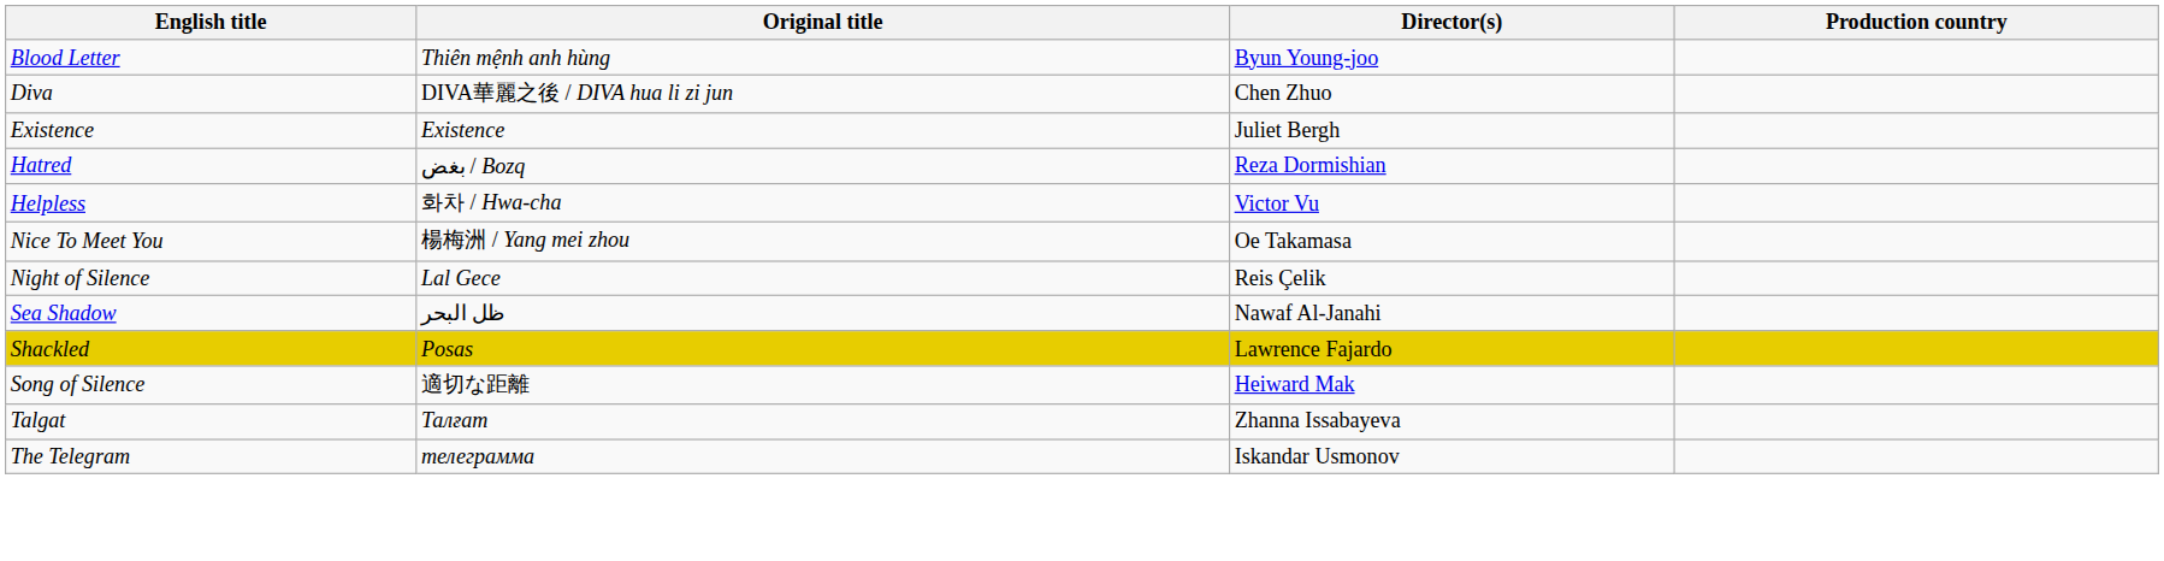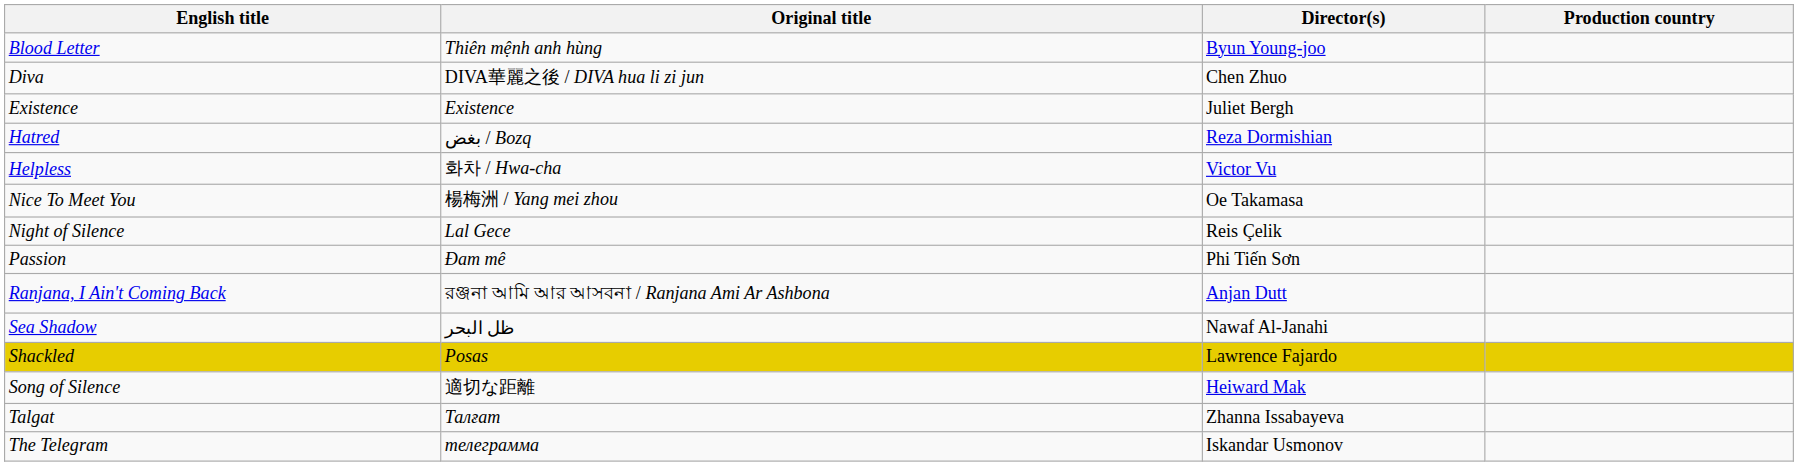 <table class="sortable wikitable" style="width:100%; margin-bottom:2px" cellpadding="5">
 <tr>
 <th scope="col">English title</th>
 <th scope="col">Original title</th>
 <th scope="col">Director(s)</th>
 <th scope="col">Production country</th>
 </tr>
 <tr>
 <td><em><a href='#'>Blood Letter</a></em></td>
 <td><em>Thiên mệnh anh hùng</em></td>
 <td><a href='#'>Byun Young-joo</a></td>
 <td></td>
 </tr>
 <tr>
 <td><em>Diva</em></td>
 <td>DIVA華麗之後 / <em>DIVA hua li zi jun</em></td>
 <td>Chen Zhuo</td>
 <td></td>
 </tr>
 <tr>
 <td><em>Existence</em></td>
 <td><em>Existence</em></td>
 <td>Juliet Bergh</td>
 <td></td>
 </tr>
 <tr>
 <td><em><a href='#'>Hatred</a></em></td>
 <td>بغض / <em>Bozq</em></td>
 <td><a href='#'>Reza Dormishian</a></td>
 <td></td>
 </tr>
 <tr>
 <td><em><a href='#'>Helpless</a></em></td>
 <td>화차 / <em>Hwa-cha</em></td>
 <td><a href='#'>Victor Vu</a></td>
 <td></td>
 </tr>
 <tr>
 <td><em>Nice To Meet You</em></td>
 <td>楊梅洲 / <em>Yang mei zhou</em></td>
 <td>Oe Takamasa</td>
 <td></td>
 </tr>
 <tr>
 <td><em>Night of Silence</em></td>
 <td><em>Lal Gece</em></td>
 <td>Reis Çelik</td>
 <td></td>
 </tr>
 <tr>
+<td><em>Passion</em></td>
+<td><em>Đam mê</em></td>
+<td>Phi Tiến Sơn</td>
+<td></td>
+</tr>
+<tr>
+<td><em><a href='#'>Ranjana, I Ain't Coming Back</a></em></td>
+<td>রঞ্জনা আমি আর আসবনা / <em>Ranjana Ami Ar Ashbona</em></td>
+<td><a href='#'>Anjan Dutt</a></td>
+<td></td>
+</tr>
+<tr>
 <td><em><a href='#'>Sea Shadow</a></em></td>
 <td>ظل البحر</td>
 <td>Nawaf Al-Janahi</td>
 <td></td>
 </tr>
 <tr style="background:#E7CD00;">
 <td><em>Shackled</em></td>
 <td><em>Posas</em></td>
 <td>Lawrence Fajardo</td>
 <td></td>
 </tr>
 <tr>
 <td><em>Song of Silence</em></td>
 <td>適切な距離</td>
 <td><a href='#'>Heiward Mak</a></td>
 <td></td>
 </tr>
 <tr>
 <td><em>Talgat</em></td>
 <td><em>Талғат</em></td>
 <td>Zhanna Issabayeva</td>
 <td></td>
 </tr>
 <tr>
 <td><em>The Telegram</em></td>
 <td><em>телеграмма</em></td>
 <td>Iskandar Usmonov</td>
 <td></td>
 </tr>
 </table>
